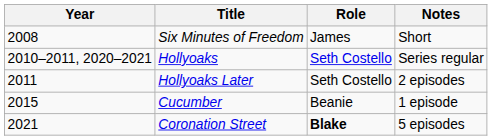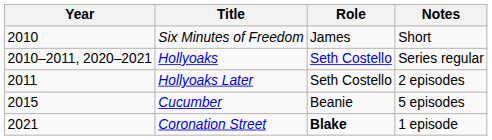 <table class="wikitable sortable">
 <tr>
 <th>Year</th>
 <th>Title</th>
 <th>Role</th>
 <th class="unsortable">Notes</th>
 </tr>
 <tr>
-<td>2008</td>
+<td>2010</td>
 <td><em>Six Minutes of Freedom </em></td>
 <td>James</td>
 <td>Short</td>
 </tr>
 <tr>
 <td>2010–2011, 2020–2021</td>
 <td><em><a href='#'>Hollyoaks</a></em></td>
 <td><a href='#'>Seth Costello</a></td>
 <td>Series regular</td>
 </tr>
 <tr>
 <td>2011</td>
 <td><em><a href='#'>Hollyoaks Later</a></em></td>
 <td>Seth Costello</td>
 <td>2 episodes</td>
 </tr>
 <tr>
 <td>2015</td>
 <td><em><a href='#'>Cucumber</a></em></td>
 <td>Beanie</td>
-<td>1 episode</td>
+<td>5 episodes</td>
 </tr>
 <tr>
 <td>2021</td>
 <td><em><a href='#'>Coronation Street</a></em></td>
 <td><strong>Blake</strong></td>
-<td>5 episodes</td>
+<td>1 episode</td>
 </tr>
 </table>
